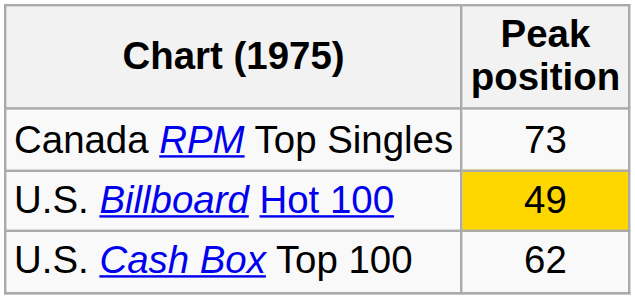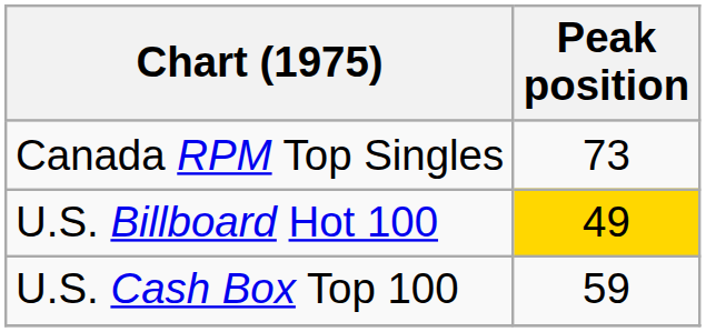 <table class="wikitable sortable">
 <tr>
 <th>Chart (1975)</th>
 <th>Peak<br>position</th>
 </tr>
 <tr>
 <td>Canada <em><a href='#'>RPM</a></em> Top Singles</td>
 <td style="text-align:center;">73</td>
 </tr>
 <tr>
 <td>U.S. <em><a href='#'>Billboard</a></em> <a href='#'>Hot 100</a></td>
 <td style="background: gold; text-align:center;">49</td>
 </tr>
 <tr>
 <td>U.S. <a href='#'><em>Cash Box</em></a> Top 100</td>
-<td align="center">62</td>
+<td align="center">59</td>
 </tr>
 <tr>
 </tr>
 </table>
